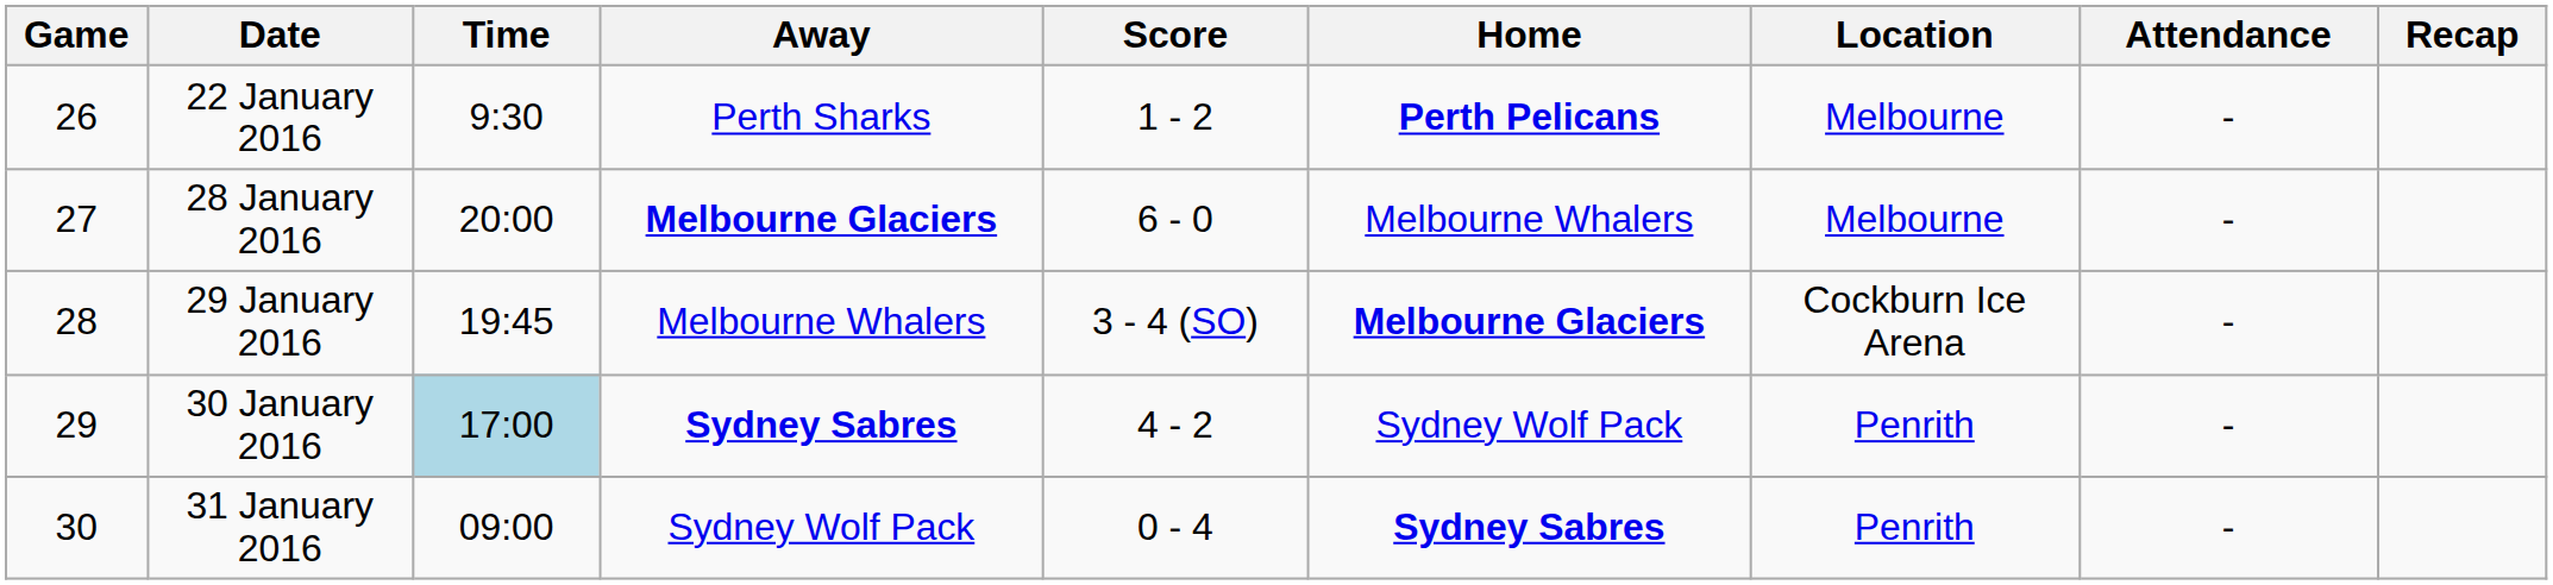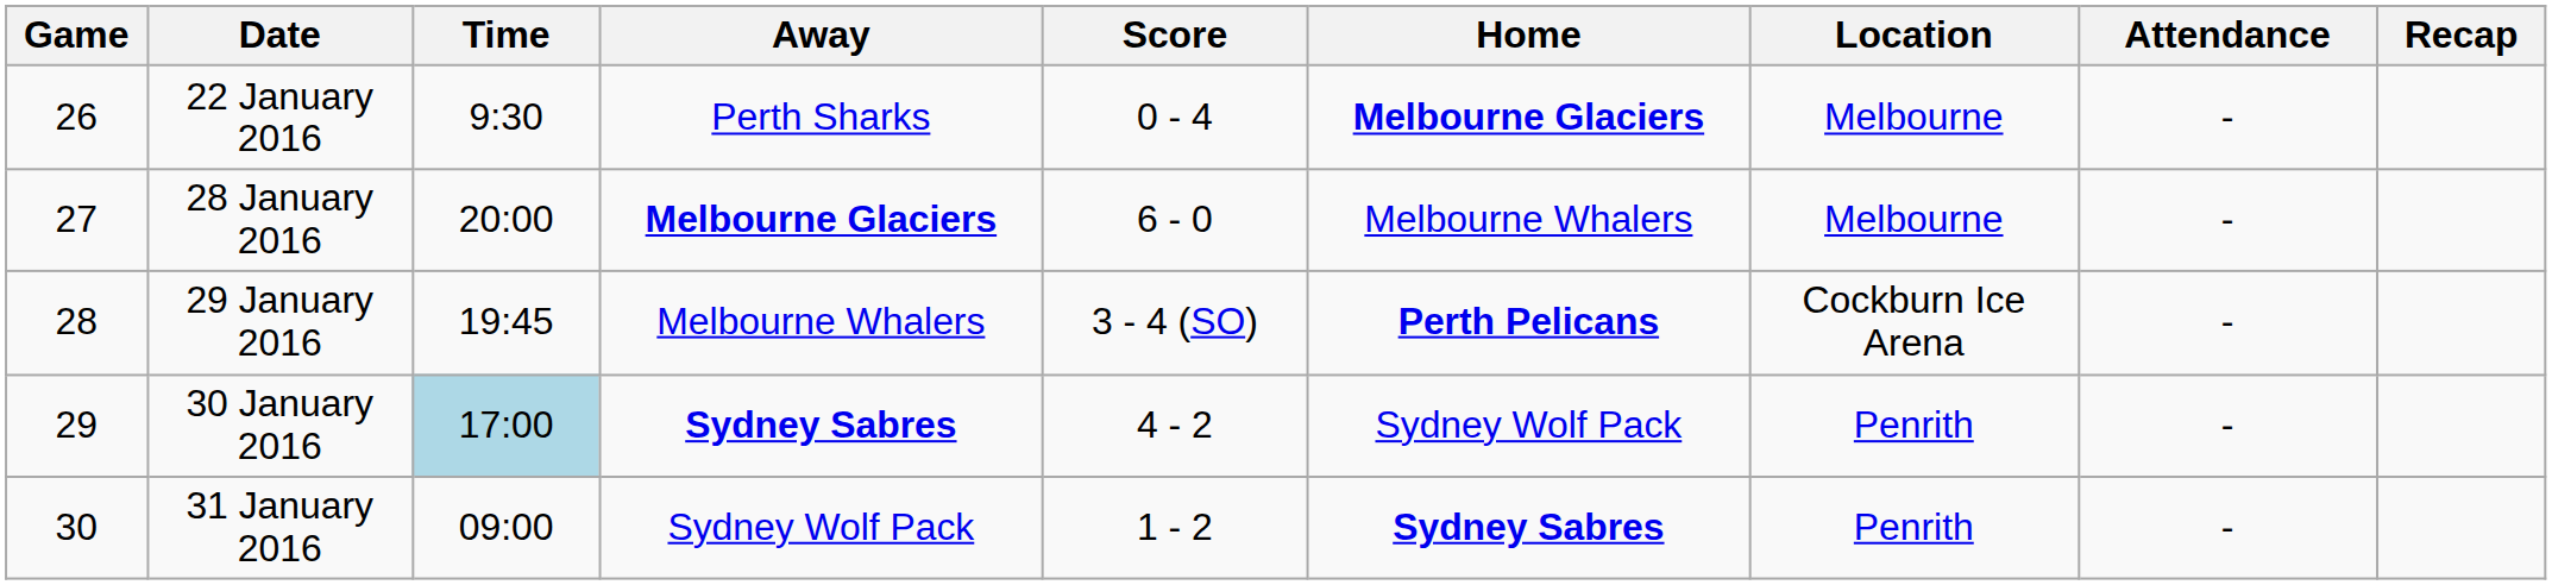 <table class="wikitable" width="85%" style="margin: 1em auto 1em auto">
 <tr>
 <th width="1%">Game</th>
 <th width="6%">Date</th>
 <th width="4%">Time</th>
 <th width="10%">Away</th>
 <th width="6%">Score</th>
 <th width="10%">Home</th>
 <th width="7%">Location</th>
 <th width="4%">Attendance</th>
 <th width="2%">Recap</th>
 </tr>
 <tr align="center">
 <td>26</td>
 <td>22 January 2016</td>
 <td>9:30</td>
 <td><a href='#'>Perth Sharks</a></td>
-<td>1 - 2</td>
-<td><strong><a href='#'>Perth Pelicans</a></strong></td>
+<td>0 - 4</td>
+<td><strong><a href='#'>Melbourne Glaciers</a></strong></td>
 <td><a href='#'>Melbourne</a></td>
 <td>-</td>
 <td></td>
 </tr>
 <tr align="center">
 <td>27</td>
 <td>28 January 2016</td>
 <td>20:00</td>
 <td><strong><a href='#'>Melbourne Glaciers</a></strong></td>
 <td>6 - 0</td>
 <td><a href='#'>Melbourne Whalers</a></td>
 <td><a href='#'>Melbourne</a></td>
 <td>-</td>
 <td></td>
 </tr>
 <tr align="center">
 <td>28</td>
 <td>29 January 2016</td>
 <td>19:45</td>
 <td><a href='#'>Melbourne Whalers</a></td>
 <td>3 - 4 (<a href='#'>SO</a>)</td>
-<td><strong><a href='#'>Melbourne Glaciers</a></strong></td>
+<td><strong><a href='#'>Perth Pelicans</a></strong></td>
 <td>Cockburn Ice Arena</td>
 <td>-</td>
 <td></td>
 </tr>
 <tr align="center">
 <td>29</td>
 <td>30 January 2016</td>
 <td style="background: lightblue;">17:00</td>
 <td><strong><a href='#'>Sydney Sabres</a></strong></td>
 <td>4 - 2</td>
 <td><a href='#'>Sydney Wolf Pack</a></td>
 <td><a href='#'>Penrith</a></td>
 <td>-</td>
 <td></td>
 </tr>
 <tr align="center">
 <td>30</td>
 <td>31 January 2016</td>
 <td>09:00</td>
 <td><a href='#'>Sydney Wolf Pack</a></td>
-<td>0 - 4</td>
+<td>1 - 2</td>
 <td><strong><a href='#'>Sydney Sabres</a></strong></td>
 <td><a href='#'>Penrith</a></td>
 <td>-</td>
 <td></td>
 </tr>
 </table>
